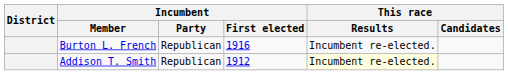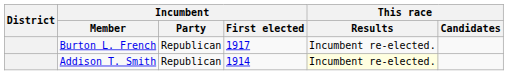 <table class=wikitable>
 <tr>
 <th rowspan=2>District</th>
 <th colspan=3>Incumbent</th>
 <th colspan=2>This race</th>
 </tr>
 <tr>
 <th>Member</th>
 <th>Party</th>
 <th>First elected</th>
 <th>Results</th>
 <th>Candidates</th>
 </tr>
 <tr>
 <th></th>
 <td><a href='#'>Burton L. French</a></td>
 <td>Republican</td>
-<td><a href='#'>1916</a></td>
+<td><a href='#'>1917</a></td>
 <td>Incumbent re-elected.</td>
 <td nowrap></td>
 </tr>
 <tr>
 <th></th>
 <td><a href='#'>Addison T. Smith</a></td>
 <td>Republican</td>
-<td><a href='#'>1912</a></td>
+<td><a href='#'>1914</a></td>
 <td style="background: lightyellow;">Incumbent re-elected.</td>
 <td nowrap></td>
 </tr>
 </table>
